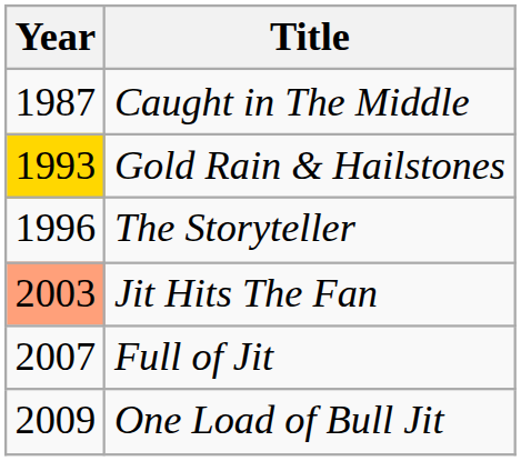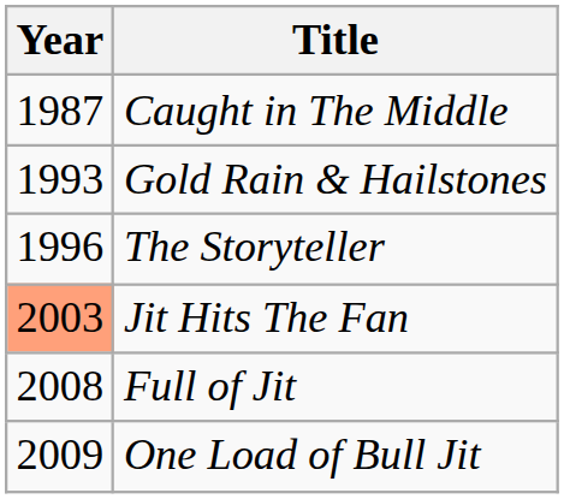 <table class="wikitable">
 <tr>
 <th>Year</th>
 <th>Title</th>
 </tr>
 <tr>
 <td>1987</td>
 <td><em>Caught in The Middle</em></td>
 </tr>
 <tr>
-<td style="background: gold;">1993</td>
+<td>1993</td>
 <td><em>Gold Rain & Hailstones</em></td>
 </tr>
 <tr>
 <td>1996</td>
 <td><em>The Storyteller</em></td>
 </tr>
 <tr>
 <td style="background: lightsalmon;">2003</td>
 <td><em>Jit Hits The Fan</em></td>
 </tr>
 <tr>
-<td>2007</td>
+<td>2008</td>
 <td><em>Full of Jit</em></td>
 </tr>
 <tr>
 <td>2009</td>
 <td><em>One Load of Bull Jit</em></td>
 </tr>
 </table>
